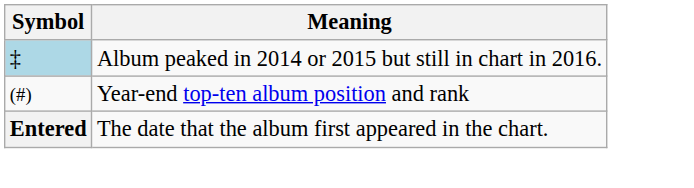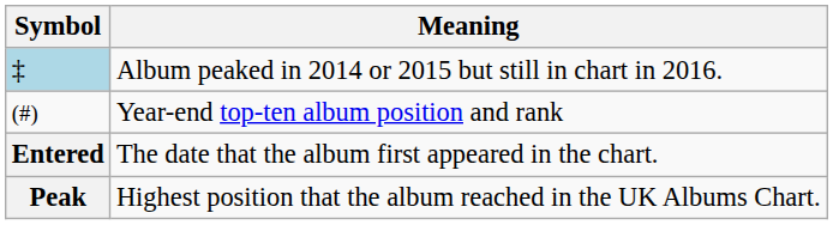 <table Class="wikitable">
 <tr>
 <th>Symbol</th>
 <th>Meaning</th>
 </tr>
 <tr>
 <td bgcolor=lightblue>‡</td>
 <td>Album peaked in 2014 or 2015 but still in chart in 2016.</td>
 </tr>
 <tr>
 <td><small>(#)</small></td>
 <td>Year-end <a href='#'>top-ten album position</a> and rank</td>
 </tr>
 <tr>
 <th>Entered</th>
 <td>The date that the album first appeared in the chart.</td>
 </tr>
+<tr>
+<th>Peak</th>
+<td>Highest position that the album reached in the UK Albums Chart.</td>
+</tr>
 </table>
